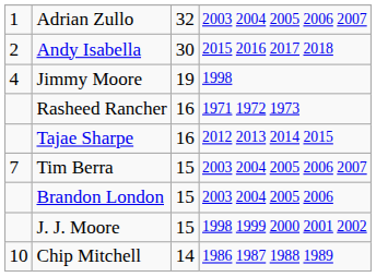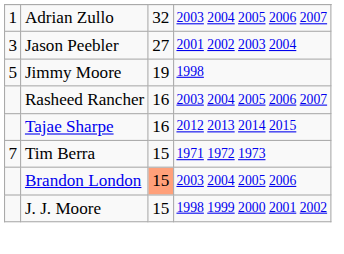 <table class="wikitable">
 <tr>
 </tr>
 <tr>
 <td>1</td>
 <td>Adrian Zullo</td>
 <td>32</td>
 <td style="font-size:80%;"><a href='#'>2003</a> <a href='#'>2004</a> <a href='#'>2005</a> <a href='#'>2006</a> <a href='#'>2007</a></td>
 </tr>
 <tr>
-<td>2</td>
-<td><a href='#'>Andy Isabella</a></td>
-<td>30</td>
-<td style="font-size:80%;"><a href='#'>2015</a> <a href='#'>2016</a> <a href='#'>2017</a> <a href='#'>2018</a></td>
+<td>3</td>
+<td>Jason Peebler</td>
+<td>27</td>
+<td style="font-size:80%;"><a href='#'>2001</a> <a href='#'>2002</a> <a href='#'>2003</a> <a href='#'>2004</a></td>
 </tr>
 <tr>
-<td>4</td>
+<td>5</td>
 <td>Jimmy Moore</td>
 <td>19</td>
 <td style="font-size:80%;"><a href='#'>1998</a></td>
 </tr>
 <tr>
 <td></td>
 <td>Rasheed Rancher</td>
 <td>16</td>
-<td style="font-size:80%;"><a href='#'>1971</a> <a href='#'>1972</a> <a href='#'>1973</a></td>
+<td style="font-size:80%;"><a href='#'>2003</a> <a href='#'>2004</a> <a href='#'>2005</a> <a href='#'>2006</a> <a href='#'>2007</a></td>
 </tr>
 <tr>
 <td></td>
 <td><a href='#'>Tajae Sharpe</a></td>
 <td>16</td>
 <td style="font-size:80%;"><a href='#'>2012</a> <a href='#'>2013</a> <a href='#'>2014</a> <a href='#'>2015</a></td>
 </tr>
 <tr>
 <td>7</td>
 <td>Tim Berra</td>
 <td>15</td>
-<td style="font-size:80%;"><a href='#'>2003</a> <a href='#'>2004</a> <a href='#'>2005</a> <a href='#'>2006</a> <a href='#'>2007</a></td>
+<td style="font-size:80%;"><a href='#'>1971</a> <a href='#'>1972</a> <a href='#'>1973</a></td>
 </tr>
 <tr>
 <td></td>
 <td><a href='#'>Brandon London</a></td>
-<td>15</td>
+<td style="background: lightsalmon;">15</td>
 <td style="font-size:80%;"><a href='#'>2003</a> <a href='#'>2004</a> <a href='#'>2005</a> <a href='#'>2006</a></td>
 </tr>
 <tr>
 <td></td>
 <td>J. J. Moore</td>
 <td>15</td>
 <td style="font-size:80%;"><a href='#'>1998</a> <a href='#'>1999</a> <a href='#'>2000</a> <a href='#'>2001</a> <a href='#'>2002</a></td>
 </tr>
-<tr>
-<td>10</td>
-<td>Chip Mitchell</td>
-<td>14</td>
-<td style="font-size:80%;"><a href='#'>1986</a> <a href='#'>1987</a> <a href='#'>1988</a> <a href='#'>1989</a></td>
-</tr>
 </table>
